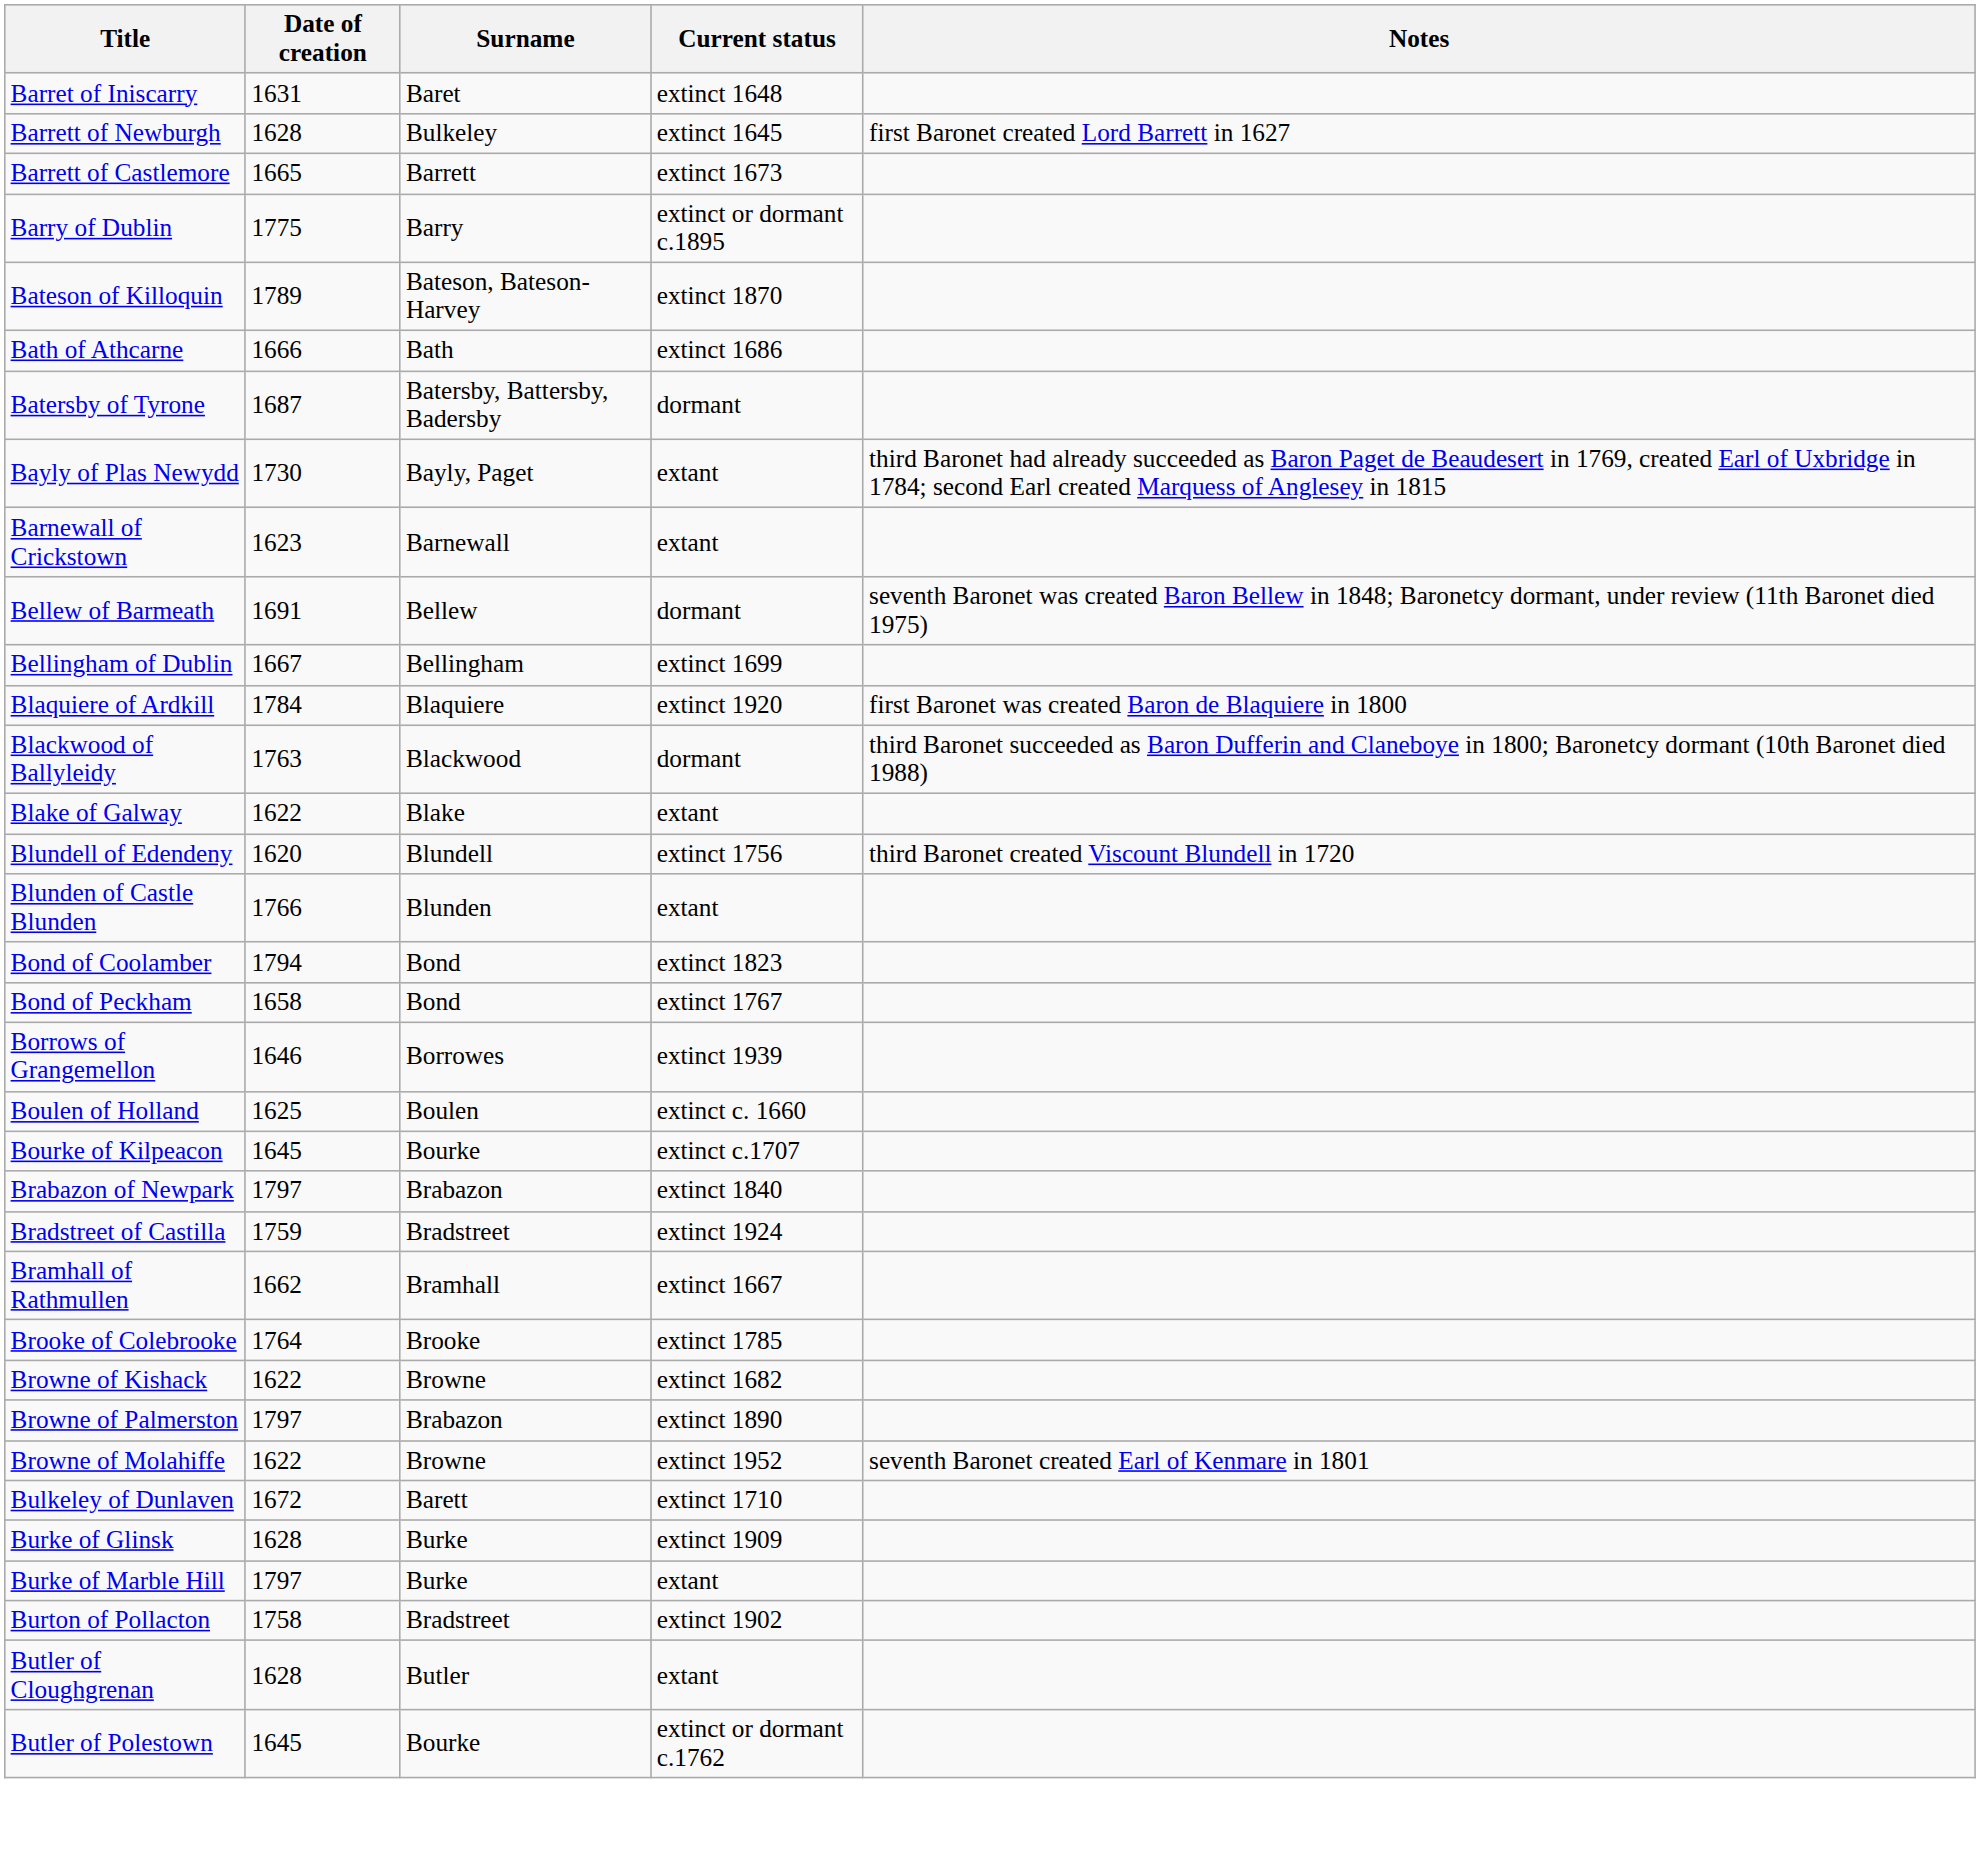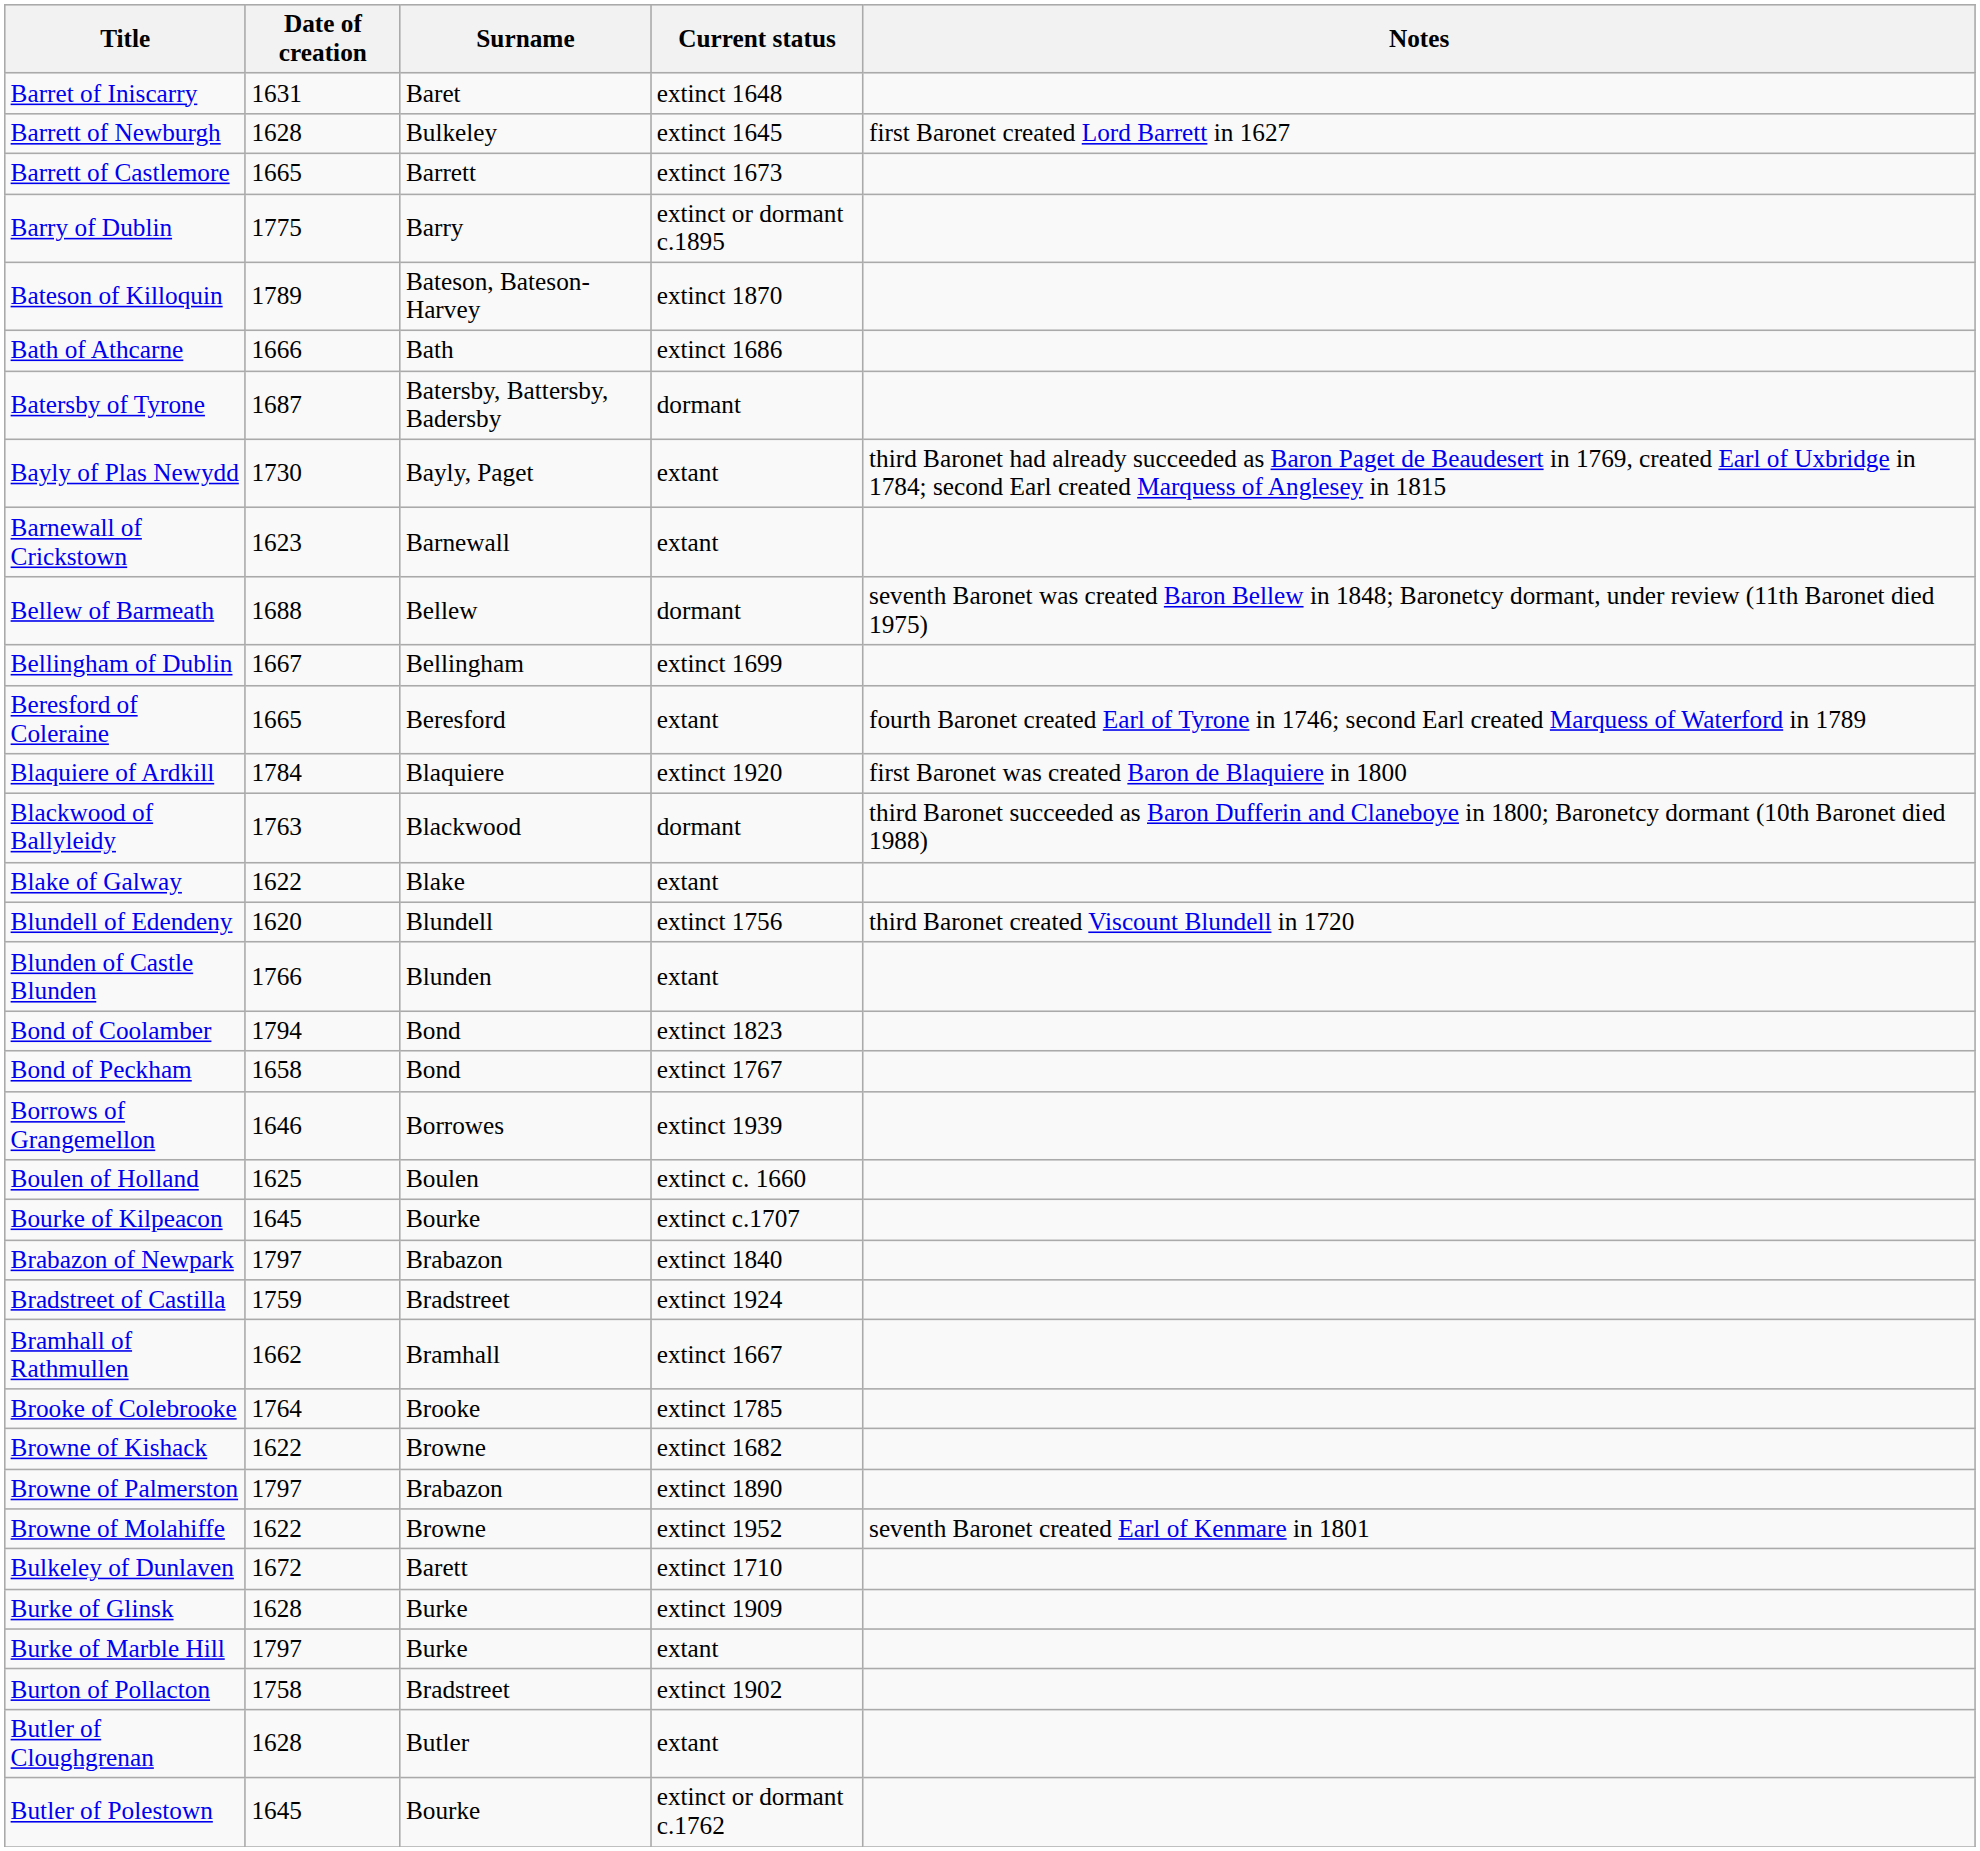 <table class="wikitable">
 <tr>
 <th>Title</th>
 <th>Date of creation</th>
 <th>Surname</th>
 <th>Current status</th>
 <th>Notes</th>
 </tr>
 <tr>
 <td><a href='#'>Barret of Iniscarry</a></td>
 <td>1631</td>
 <td>Baret</td>
 <td>extinct 1648</td>
 <td> </td>
 </tr>
 <tr>
 <td><a href='#'>Barrett of Newburgh</a></td>
 <td>1628</td>
 <td>Bulkeley</td>
 <td>extinct 1645</td>
 <td>first Baronet created <a href='#'>Lord Barrett</a> in 1627</td>
 </tr>
 <tr>
 <td><a href='#'>Barrett of Castlemore</a></td>
 <td>1665</td>
 <td>Barrett</td>
 <td>extinct 1673</td>
 <td> </td>
 </tr>
 <tr>
 <td><a href='#'>Barry of Dublin</a></td>
 <td>1775</td>
 <td>Barry</td>
 <td>extinct or dormant c.1895</td>
 <td> </td>
 </tr>
 <tr>
 <td><a href='#'>Bateson of Killoquin</a></td>
 <td>1789</td>
 <td>Bateson, Bateson-Harvey</td>
 <td>extinct 1870</td>
 <td> </td>
 </tr>
 <tr>
 <td><a href='#'>Bath of Athcarne</a></td>
 <td>1666</td>
 <td>Bath</td>
 <td>extinct 1686</td>
 <td> </td>
 </tr>
 <tr>
 <td><a href='#'>Batersby of Tyrone</a></td>
 <td>1687</td>
 <td>Batersby, Battersby, Badersby</td>
 <td>dormant</td>
 <td></td>
 </tr>
 <tr>
 <td><a href='#'>Bayly of Plas Newydd</a></td>
 <td>1730</td>
 <td>Bayly, Paget</td>
 <td>extant</td>
 <td>third Baronet had already succeeded as <a href='#'>Baron Paget de Beaudesert</a> in 1769, created <a href='#'>Earl of Uxbridge</a> in 1784; second Earl created <a href='#'>Marquess of Anglesey</a> in 1815</td>
 </tr>
 <tr>
 <td><a href='#'>Barnewall of Crickstown</a></td>
 <td>1623</td>
 <td>Barnewall</td>
 <td>extant</td>
 <td> </td>
 </tr>
 <tr>
 <td><a href='#'>Bellew of Barmeath</a></td>
-<td>1691</td>
+<td>1688</td>
 <td>Bellew</td>
 <td>dormant</td>
 <td>seventh Baronet was created <a href='#'>Baron Bellew</a> in 1848; Baronetcy dormant, under review (11th Baronet died 1975)</td>
 </tr>
 <tr>
 <td><a href='#'>Bellingham of Dublin</a></td>
 <td>1667</td>
 <td>Bellingham</td>
 <td>extinct 1699</td>
 <td> </td>
+</tr>
+<tr>
+<td><a href='#'>Beresford of Coleraine</a></td>
+<td>1665</td>
+<td>Beresford</td>
+<td>extant</td>
+<td>fourth Baronet created <a href='#'>Earl of Tyrone</a> in 1746; second Earl created <a href='#'>Marquess of Waterford</a> in 1789</td>
 </tr>
 <tr>
 <td><a href='#'>Blaquiere of Ardkill</a></td>
 <td>1784</td>
 <td>Blaquiere</td>
 <td>extinct 1920</td>
 <td>first Baronet was created <a href='#'>Baron de Blaquiere</a> in 1800</td>
 </tr>
 <tr>
 <td><a href='#'>Blackwood of Ballyleidy</a></td>
 <td>1763</td>
 <td>Blackwood</td>
 <td>dormant</td>
 <td>third Baronet succeeded as <a href='#'>Baron Dufferin and Claneboye</a> in 1800; Baronetcy dormant (10th Baronet died 1988)</td>
 </tr>
 <tr>
 <td><a href='#'>Blake of Galway</a></td>
 <td>1622</td>
 <td>Blake</td>
 <td>extant</td>
 <td> </td>
 </tr>
 <tr>
 <td><a href='#'>Blundell of Edendeny</a></td>
 <td>1620</td>
 <td>Blundell</td>
 <td>extinct 1756</td>
 <td>third Baronet created <a href='#'>Viscount Blundell</a> in 1720</td>
 </tr>
 <tr>
 <td><a href='#'>Blunden of Castle Blunden</a></td>
 <td>1766</td>
 <td>Blunden</td>
 <td>extant</td>
 <td> </td>
 </tr>
 <tr>
 <td><a href='#'>Bond of Coolamber</a></td>
 <td>1794</td>
 <td>Bond</td>
 <td>extinct 1823</td>
 <td> </td>
 </tr>
 <tr>
 <td><a href='#'>Bond of Peckham</a></td>
 <td>1658</td>
 <td>Bond</td>
 <td>extinct 1767</td>
 <td> </td>
 </tr>
 <tr>
 <td><a href='#'>Borrows of Grangemellon</a></td>
 <td>1646</td>
 <td>Borrowes</td>
 <td>extinct 1939</td>
 <td> </td>
 </tr>
 <tr>
 <td><a href='#'>Boulen of Holland</a></td>
 <td>1625</td>
 <td>Boulen</td>
 <td>extinct c. 1660</td>
 <td> </td>
 </tr>
 <tr>
 <td><a href='#'>Bourke of Kilpeacon</a></td>
 <td>1645</td>
 <td>Bourke</td>
 <td>extinct c.1707</td>
 <td> </td>
 </tr>
 <tr>
 <td><a href='#'>Brabazon of Newpark</a></td>
 <td>1797</td>
 <td>Brabazon</td>
 <td>extinct 1840</td>
 <td> </td>
 </tr>
 <tr>
 <td><a href='#'>Bradstreet of Castilla</a></td>
 <td>1759</td>
 <td>Bradstreet</td>
 <td>extinct 1924</td>
 <td> </td>
 </tr>
 <tr>
 <td><a href='#'>Bramhall of Rathmullen</a></td>
 <td>1662</td>
 <td>Bramhall</td>
 <td>extinct 1667</td>
 <td> </td>
 </tr>
 <tr>
 <td><a href='#'>Brooke of Colebrooke</a></td>
 <td>1764</td>
 <td>Brooke</td>
 <td>extinct 1785</td>
 <td> </td>
 </tr>
 <tr>
 <td><a href='#'>Browne of Kishack</a></td>
 <td>1622</td>
 <td>Browne</td>
 <td>extinct 1682</td>
 <td> </td>
 </tr>
 <tr>
 <td><a href='#'>Browne of Palmerston</a></td>
 <td>1797</td>
 <td>Brabazon</td>
 <td>extinct 1890</td>
 <td> </td>
 </tr>
 <tr>
 <td><a href='#'>Browne of Molahiffe</a></td>
 <td>1622</td>
 <td>Browne</td>
 <td>extinct 1952</td>
 <td>seventh Baronet created <a href='#'>Earl of Kenmare</a> in 1801</td>
 </tr>
 <tr>
 <td><a href='#'>Bulkeley of Dunlaven</a></td>
 <td>1672</td>
 <td>Barett</td>
 <td>extinct 1710</td>
 <td> </td>
 </tr>
 <tr>
 <td><a href='#'>Burke of Glinsk</a></td>
 <td>1628</td>
 <td>Burke</td>
 <td>extinct 1909</td>
 <td> </td>
 </tr>
 <tr>
 <td><a href='#'>Burke of Marble Hill</a></td>
 <td>1797</td>
 <td>Burke</td>
 <td>extant</td>
 <td> </td>
 </tr>
 <tr>
 <td><a href='#'>Burton of Pollacton</a></td>
 <td>1758</td>
 <td>Bradstreet</td>
 <td>extinct 1902</td>
 <td> </td>
 </tr>
 <tr>
 <td><a href='#'>Butler of Cloughgrenan</a></td>
 <td>1628</td>
 <td>Butler</td>
 <td>extant</td>
 <td> </td>
 </tr>
 <tr>
 <td><a href='#'>Butler of Polestown</a></td>
 <td>1645</td>
 <td>Bourke</td>
 <td>extinct or dormant c.1762</td>
 <td> </td>
 </tr>
 </table>
